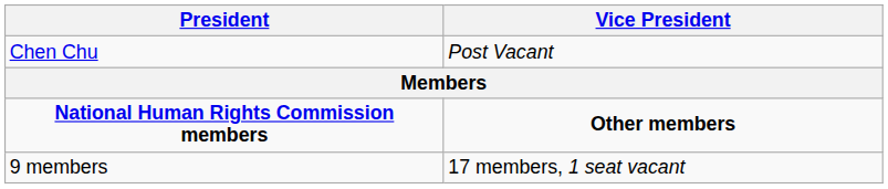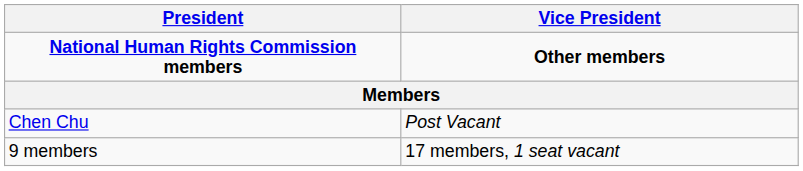 <table class=wikitable>
 <tr>
 <th width=350><a href='#'>President</a></th>
 <th width=350><a href='#'>Vice President</a></th>
+</tr>
+<tr align=center>
+<td><strong><a href='#'>National Human Rights Commission</a> members</strong></td>
+<td><strong>Other members</strong></td>
+</tr>
+<tr>
+<th colspan=2>Members</th>
 </tr>
 <tr>
 <td><a href='#'>Chen Chu</a></td>
 <td><em>Post Vacant</em></td>
 </tr>
 <tr>
-<th colspan=2>Members</th>
-</tr>
-<tr align=center>
-<td><strong><a href='#'>National Human Rights Commission</a> members</strong></td>
-<td><strong>Other members</strong></td>
-</tr>
-<tr>
 <td>9 members</td>
 <td>17 members, <em>1 seat vacant</em></td>
 </tr>
 </table>
